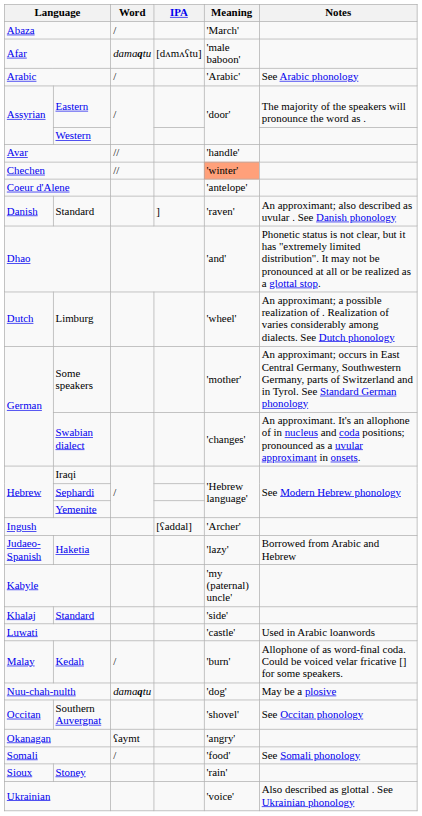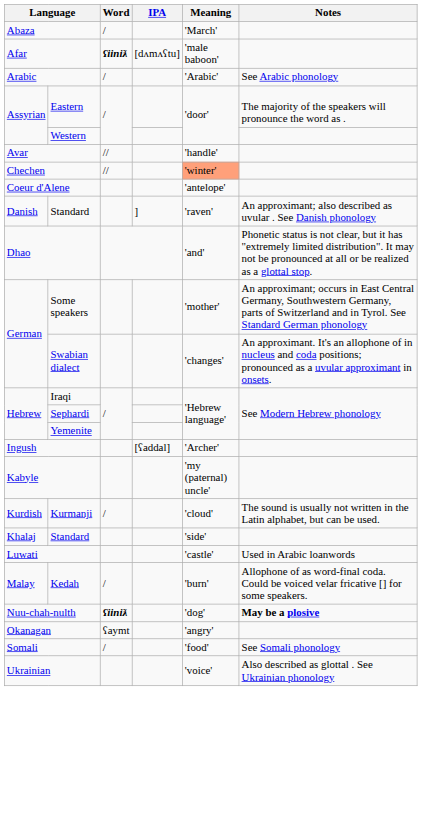 <table class="wikitable">
 <tr>
 <th colspan="2">Language</th>
 <th>Word</th>
 <th><a href='#'>IPA</a></th>
 <th>Meaning</th>
 <th>Notes</th>
 </tr>
 <tr>
 <td colspan="2"><a href='#'>Abaza</a></td>
 <td>/</td>
 <td></td>
 <td>'March'</td>
 <td></td>
 </tr>
 <tr>
 <td colspan="2"><a href='#'>Afar</a></td>
-<td><em>dama<strong>q</strong>tu</em></td>
+<td><strong><em>ʕ<strong>iiniƛ<em></td>
 <td>[dʌmʌʕtu]</td>
 <td>'male baboon'</td>
 <td></td>
 </tr>
 <tr>
 <td colspan=2><a href='#'>Arabic</a></td>
 <td>/</td>
 <td></td>
 <td>'Arabic'</td>
 <td>See <a href='#'>Arabic phonology</a></td>
 </tr>
 <tr>
 <td rowspan=2><a href='#'>Assyrian</a></td>
 <td><a href='#'>Eastern</a></td>
 <td rowspan=2>/</td>
 <td></td>
 <td rowspan=2>'door'</td>
 <td><br>The majority of the speakers will pronounce the word as .</td>
 </tr>
 <tr>
 <td><a href='#'>Western</a></td>
 <td></td>
 <td></td>
 </tr>
 <tr>
 <td colspan="2"><a href='#'>Avar</a></td>
 <td>//</td>
 <td></td>
 <td>'handle'</td>
 <td></td>
 </tr>
 <tr>
 <td colspan="2"><a href='#'>Chechen</a></td>
 <td>//</td>
 <td></td>
 <td style="background: lightsalmon;">'winter'</td>
 <td></td>
 </tr>
 <tr>
 <td colspan="2"><a href='#'>Coeur d'Alene</a></td>
 <td></td>
 <td></td>
 <td>'antelope'</td>
 <td></td>
 </tr>
 <tr>
 <td><a href='#'>Danish</a></td>
 <td>Standard</td>
 <td></td>
 <td>]</td>
 <td>'raven'</td>
 <td>An approximant; also described as uvular . See <a href='#'>Danish phonology</a></td>
 </tr>
 <tr>
 <td colspan="2"><a href='#'>Dhao</a></td>
 <td colspan="2"></td>
 <td>'and'</td>
 <td>Phonetic status is not clear, but it has "extremely limited distribution". It may not be pronounced at all or be realized as a <a href='#'>glottal stop</a>.</td>
 </tr>
 <tr>
-<td><a href='#'>Dutch</a></td>
-<td>Limburg</td>
-<td></td>
-<td></td>
-<td>'wheel'</td>
-<td>An approximant; a possible realization of . Realization of  varies considerably among dialects. See <a href='#'>Dutch phonology</a></td>
-</tr>
-<tr>
 <td rowspan="2"><a href='#'>German</a></td>
 <td>Some speakers</td>
 <td></td>
 <td></td>
 <td>'mother'</td>
 <td>An approximant; occurs in East Central Germany, Southwestern Germany, parts of Switzerland and in Tyrol. See <a href='#'>Standard German phonology</a></td>
 </tr>
 <tr>
 <td><a href='#'>Swabian dialect</a></td>
 <td></td>
 <td></td>
 <td>'changes'</td>
 <td>An approximant. It's an allophone of  in <a href='#'>nucleus</a> and <a href='#'>coda</a> positions; pronounced as a <a href='#'>uvular approximant</a> in <a href='#'>onsets</a>.</td>
 </tr>
 <tr>
 <td rowspan="3"><a href='#'>Hebrew</a></td>
 <td>Iraqi</td>
 <td rowspan="3">/</td>
 <td></td>
 <td rowspan="3">'Hebrew language'</td>
 <td rowspan="3">See <a href='#'>Modern Hebrew phonology</a></td>
 </tr>
 <tr>
 <td><a href='#'>Sephardi</a></td>
 <td></td>
 </tr>
 <tr>
 <td><a href='#'>Yemenite</a></td>
 <td></td>
 </tr>
 <tr>
 <td colspan="2"><a href='#'>Ingush</a></td>
 <td></td>
 <td>[ʕaddal]</td>
 <td>'Archer'</td>
 <td></td>
 </tr>
 <tr>
-<td><a href='#'>Judaeo-Spanish</a></td>
-<td><a href='#'>Haketia</a></td>
-<td></td>
-<td></td>
-<td>'lazy'</td>
-<td>Borrowed from Arabic and Hebrew</td>
-</tr>
-<tr>
 <td colspan="2"><a href='#'>Kabyle</a></td>
 <td></td>
 <td></td>
 <td>'my (paternal) uncle'</td>
 <td></td>
+</tr>
+<tr>
+<td><a href='#'>Kurdish</a></td>
+<td><a href='#'>Kurmanji</a></td>
+<td>/</td>
+<td></td>
+<td>'cloud'</td>
+<td>The sound is usually not written in the Latin alphabet, but  can be used.</td>
 </tr>
 <tr>
 <td><a href='#'>Khalaj</a></td>
 <td><a href='#'>Standard</a></td>
 <td></td>
 <td></td>
 <td>'side'</td>
 <td></td>
 </tr>
 <tr>
 <td colspan=2><a href='#'>Luwati</a></td>
 <td></td>
 <td></td>
 <td>'castle'</td>
 <td>Used in Arabic loanwords</td>
 </tr>
 <tr>
 <td><a href='#'>Malay</a></td>
 <td><a href='#'>Kedah</a></td>
 <td>/</td>
 <td></td>
 <td>'burn'</td>
 <td>Allophone of  as word-final coda. Could be voiced velar fricative [] for some speakers.</td>
 </tr>
 <tr>
 <td colspan="2"><a href='#'>Nuu-chah-nulth</a></td>
-<td><em>dama<strong>q</strong>tu</em></td>
+<td><strong><em>ʕ<strong>iiniƛ<em></td>
 <td></td>
 <td>'dog'</td>
-<td>May be a <a href='#'>plosive</a> </td>
-</tr>
-<tr>
-<td><a href='#'>Occitan</a></td>
-<td>Southern <a href='#'>Auvergnat</a></td>
-<td></td>
-<td></td>
-<td>'shovel'</td>
-<td>See <a href='#'>Occitan phonology</a></td>
+<td><strong>May be a <a href='#'>plosive</a> </strong></td>
 </tr>
 <tr>
 <td colspan="2"><a href='#'>Okanagan</a></td>
 <td></em></strong>ʕ</strong>aymt</em></td>
 <td></td>
 <td>'angry'</td>
 <td></td>
 </tr>
 <tr>
 <td colspan="2"><a href='#'>Somali</a></td>
 <td>/</td>
 <td></td>
 <td>'food'</td>
 <td>See <a href='#'>Somali phonology</a></td>
 </tr>
 <tr>
-<td><a href='#'>Sioux</a></td>
-<td><a href='#'>Stoney</a></td>
-<td></td>
-<td></td>
-<td>'rain'</td>
-<td></td>
-</tr>
-<tr>
 <td colspan="2"><a href='#'>Ukrainian</a></td>
 <td></td>
 <td></td>
 <td>'voice'</td>
 <td>Also described as glottal . See <a href='#'>Ukrainian phonology</a></td>
 </tr>
 </table>
